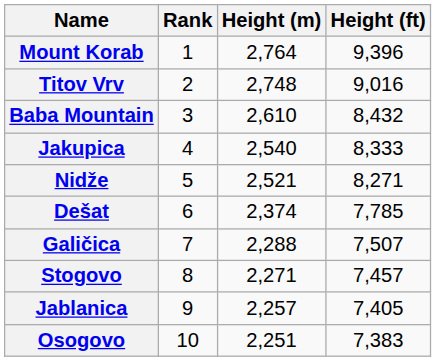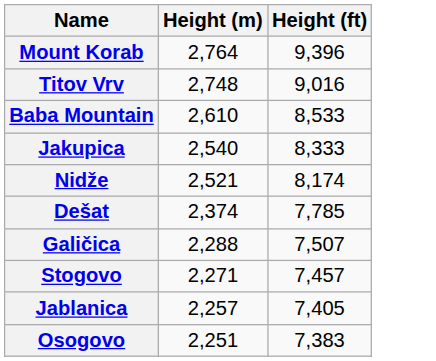 <table class="wikitable sortable" style="text-align:center;">
 <tr>
 <th>Name</th>
-<th>Rank</th>
 <th>Height (m)</th>
 <th>Height (ft)</th>
 </tr>
 <tr>
 <th><a href='#'>Mount Korab</a></th>
-<td>1</td>
 <td>2,764</td>
 <td>9,396</td>
 </tr>
 <tr>
 <th><a href='#'>Titov Vrv</a></th>
-<td>2</td>
 <td>2,748</td>
 <td>9,016</td>
 </tr>
 <tr>
 <th><a href='#'>Baba Mountain</a></th>
-<td>3</td>
 <td>2,610</td>
-<td>8,432</td>
+<td>8,533</td>
 </tr>
 <tr>
 <th><a href='#'>Jakupica</a></th>
-<td>4</td>
 <td>2,540</td>
 <td>8,333</td>
 </tr>
 <tr>
 <th><a href='#'>Nidže</a></th>
-<td>5</td>
 <td>2,521</td>
-<td>8,271</td>
+<td>8,174</td>
 </tr>
 <tr>
 <th><a href='#'>Dešat</a></th>
-<td>6</td>
 <td>2,374</td>
 <td>7,785</td>
 </tr>
 <tr>
 <th><a href='#'>Galičica</a></th>
-<td>7</td>
 <td>2,288</td>
 <td>7,507</td>
 </tr>
 <tr>
 <th><a href='#'>Stogovo</a></th>
-<td>8</td>
 <td>2,271</td>
 <td>7,457</td>
 </tr>
 <tr>
 <th><a href='#'>Jablanica</a></th>
-<td>9</td>
 <td>2,257</td>
 <td>7,405</td>
 </tr>
 <tr>
 <th><a href='#'>Osogovo</a></th>
-<td>10</td>
 <td>2,251</td>
 <td>7,383</td>
 </tr>
 </table>
